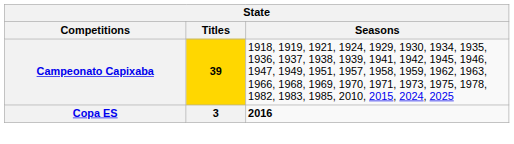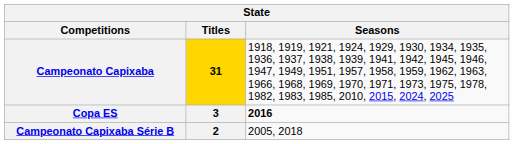 <table class="wikitable">
 <tr>
 <th colspan="3">State</th>
 </tr>
 <tr>
 <th style="width:260px">Competitions</th>
 <th style="width:80px">Titles</th>
 <th style="width:380px">Seasons</th>
 </tr>
 <tr>
 <th style="text-align:center"><a href='#'>Campeonato Capixaba</a></th>
-<td bgcolor="gold" style="text-align:center"><strong>39</strong></td>
+<td bgcolor="gold" style="text-align:center"><strong>31</strong></td>
 <td align="left">1918, 1919, 1921, 1924, 1929, 1930, 1934, 1935, 1936, 1937, 1938, 1939, 1941, 1942, 1945, 1946, 1947, 1949, 1951, 1957, 1958, 1959, 1962, 1963, 1966, 1968, 1969, 1970, 1971, 1973, 1975, 1978, 1982, 1983, 1985, 2010, <a href='#'>2015</a>, <a href='#'>2024</a>, <a href='#'>2025</a></td>
 </tr>
 <tr>
 <th><a href='#'>Copa ES</a></th>
 <th style="text-align:center"><strong>3</strong></th>
 <td align="left"><strong>2016</strong></td>
 </tr>
+<tr>
+<th><a href='#'>Campeonato Capixaba Série B</a></th>
+<th style="text-align:center"><strong>2</strong></th>
+<td align="left">2005, 2018</td>
+</tr>
 </table>
